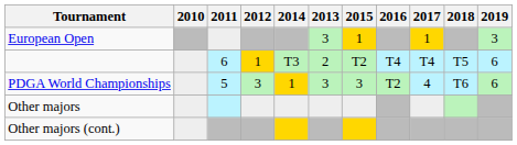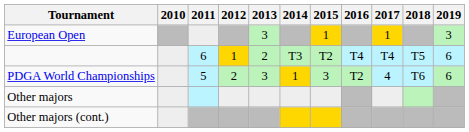 <table class="wikitable" style="font-size:95%;text-align:center;">
 <tr>
 <th>Tournament</th>
 <th>2010</th>
 <th>2011</th>
 <th>2012</th>
+<th>2013</th>
 <th>2014</th>
-<th>2013</th>
 <th>2015</th>
 <th>2016</th>
 <th>2017</th>
 <th>2018</th>
 <th>2019</th>
 </tr>
 <tr>
 <td align=left><a href='#'>European Open</a></td>
 <td style="background:#BBBBBB;"></td>
 <td style="background:#EEEEEE;"></td>
 <td style="background:#BBBBBB;"></td>
+<td style="background:#BBF3BB;">3</td>
 <td style="background:#BBBBBB;"></td>
-<td style="background:#BBF3BB;">3</td>
 <td style="background:gold;">1</td>
 <td style="background:#BBBBBB;"></td>
 <td style="background:gold;">1</td>
 <td style="background:#BBBBBB;"></td>
 <td style="background:#BBF3BB;">3</td>
 </tr>
 <tr>
 <td align=left></td>
 <td style="background:#EEEEEE;"></td>
 <td style="background:#BBF3FF;">6</td>
 <td style="background:gold;">1</td>
+<td style="background:#BBF3BB;">2</td>
 <td style="background:#BBF3BB;">T3</td>
-<td style="background:#BBF3BB;">2</td>
 <td style="background:#BBF3BB;">T2</td>
 <td style="background:#BBF3FF;">T4</td>
 <td style="background:#BBF3FF;">T4</td>
 <td style="background:#BBF3FF;">T5</td>
 <td style="background:#BBF3FF;">6</td>
 </tr>
 <tr>
 <td align=left><a href='#'>PDGA World Championships</a></td>
 <td style="background:#EEEEEE;"></td>
 <td style="background:#BBF3FF;">5</td>
+<td style="background:#BBF3BB;">2</td>
 <td style="background:#BBF3BB;">3</td>
 <td style="background:gold;">1</td>
-<td style="background:#BBF3BB;">3</td>
 <td style="background:#BBF3BB;">3</td>
 <td style="background:#BBF3BB;">T2</td>
 <td style="background:#BBF3FF;">4</td>
 <td style="background:#BBF3FF;">T6</td>
 <td style="background:#BBF3BB;">6</td>
 </tr>
 <tr>
 <td align=left>Other majors</td>
 <td style="background:#EEEEEE;"></td>
 <td style="background:#BBF3FF;"></td>
 <td style="background:#EEEEEE;"></td>
 <td style="background:#EEEEEE;"></td>
 <td style="background:#EEEEEE;"></td>
 <td style="background:#EEEEEE;"></td>
 <td style="background:#BBBBBB;"></td>
 <td style="background:#EEEEEE;"></td>
 <td style="background:#BBF3BB;"></td>
 <td style="background:#BBBBBB;"></td>
 </tr>
 <tr>
 <td align=left>Other majors (cont.)</td>
 <td style="background:#EEEEEE;"></td>
 <td style="background:#BBBBBB;"></td>
 <td style="background:#BBBBBB;"></td>
+<td style="background:#BBBBBB;"></td>
 <td style="background:gold;"></td>
-<td style="background:#BBBBBB;"></td>
 <td style="background:gold;"></td>
 <td style="background:#BBBBBB;"></td>
 <td style="background:#BBBBBB;"></td>
 <td style="background:#BBBBBB;"></td>
 <td style="background:#BBBBBB;"></td>
 </tr>
 </table>
